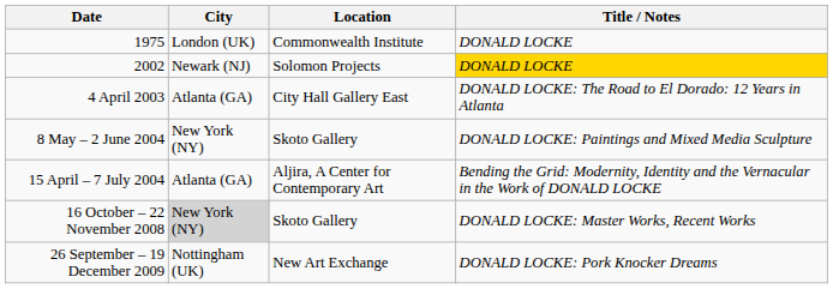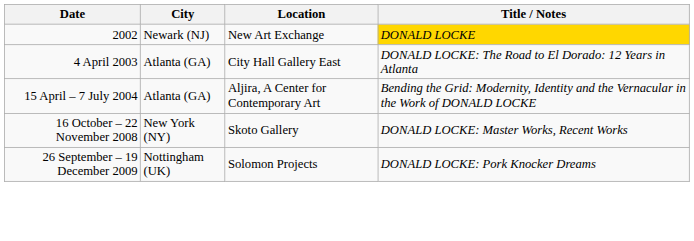 <table class=wikitable>
 <tr>
 <th>Date</th>
 <th>City</th>
 <th>Location</th>
 <th>Title / Notes</th>
 </tr>
 <tr>
-<td style="text-align:right;">1975</td>
-<td>London (UK)</td>
-<td>Commonwealth Institute</td>
-<td><em>DONALD LOCKE</em></td>
-</tr>
-<tr>
 <td style="text-align:right;">2002</td>
 <td>Newark (NJ)</td>
-<td>Solomon Projects</td>
+<td>New Art Exchange</td>
 <td style="background: gold;"><em>DONALD LOCKE</em></td>
 </tr>
 <tr>
 <td style="text-align:right;">4 April 2003</td>
 <td>Atlanta (GA)</td>
 <td>City Hall Gallery East</td>
 <td><em>DONALD LOCKE: The Road to El Dorado: 12 Years in Atlanta</em></td>
 </tr>
 <tr>
-<td style="text-align:right;">8 May – 2 June 2004</td>
-<td>New York (NY)</td>
-<td>Skoto Gallery</td>
-<td><em>DONALD LOCKE: Paintings and Mixed Media Sculpture</em></td>
-</tr>
-<tr>
 <td style="text-align:right;">15 April – 7 July 2004</td>
 <td>Atlanta (GA)</td>
 <td>Aljira, A Center for Contemporary Art</td>
 <td><em>Bending the Grid: Modernity, Identity and the Vernacular in the Work of DONALD LOCKE</em></td>
 </tr>
 <tr>
 <td style="text-align:right;">16 October – 22 November 2008</td>
-<td style="background: lightgrey;">New York (NY)</td>
+<td>New York (NY)</td>
 <td>Skoto Gallery</td>
 <td><em>DONALD LOCKE: Master Works, Recent Works</em></td>
 </tr>
 <tr>
 <td style="text-align:right;">26 September – 19 December 2009</td>
 <td>Nottingham (UK)</td>
-<td>New Art Exchange</td>
+<td>Solomon Projects</td>
 <td><em>DONALD LOCKE: Pork Knocker Dreams</em></td>
 </tr>
 </table>
